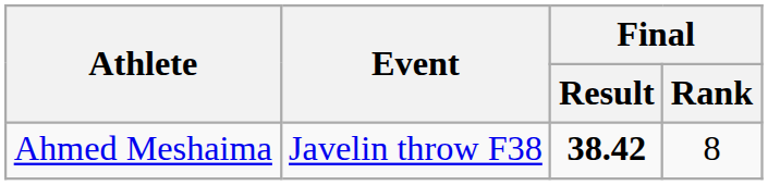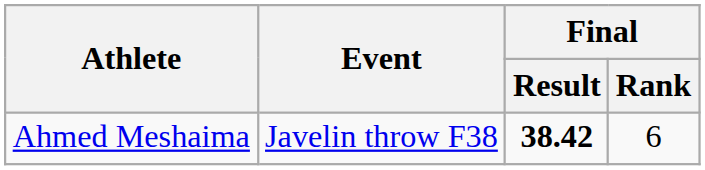 <table class=wikitable style="font-size:90%">
 <tr>
 <th rowspan="2">Athlete</th>
 <th rowspan="2">Event</th>
 <th colspan="2">Final</th>
 </tr>
 <tr>
 <th>Result</th>
 <th>Rank</th>
 </tr>
 <tr align=center>
 <td align=left><a href='#'>Ahmed Meshaima</a></td>
 <td align=left><a href='#'>Javelin throw F38</a></td>
 <td><strong>38.42</strong></td>
-<td>8</td>
+<td>6</td>
 </tr>
 </table>
